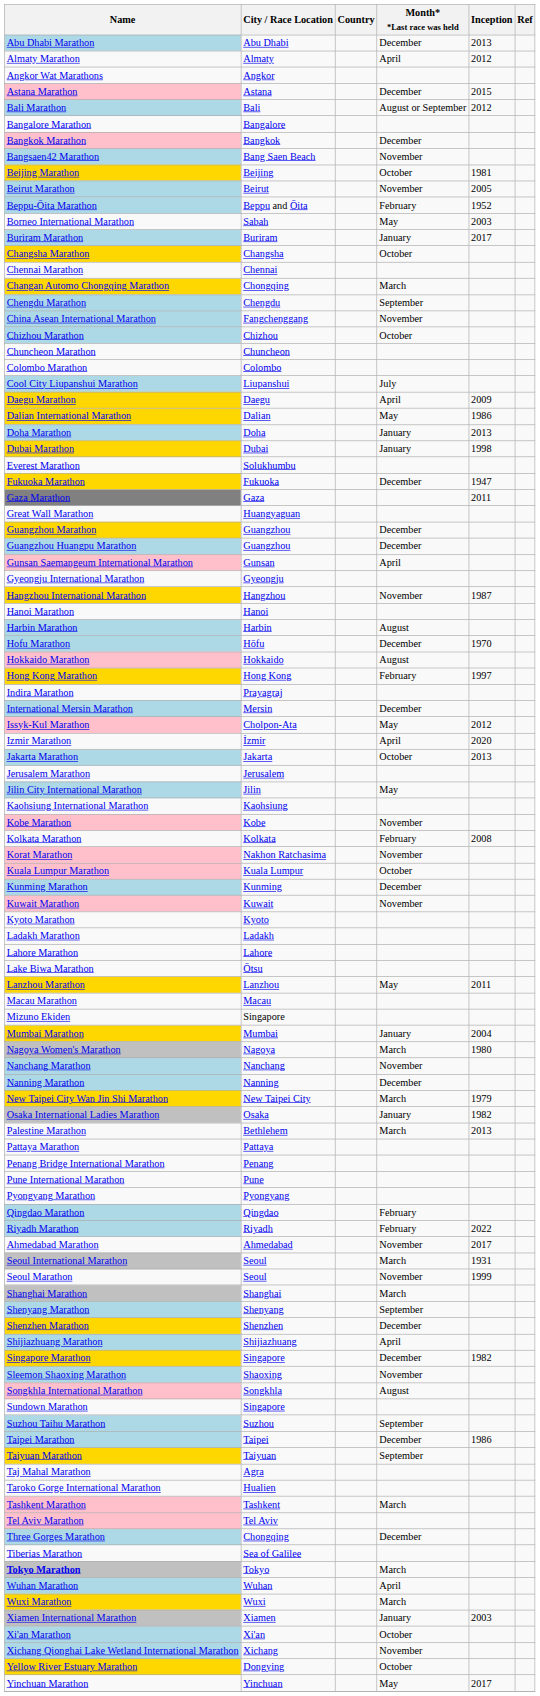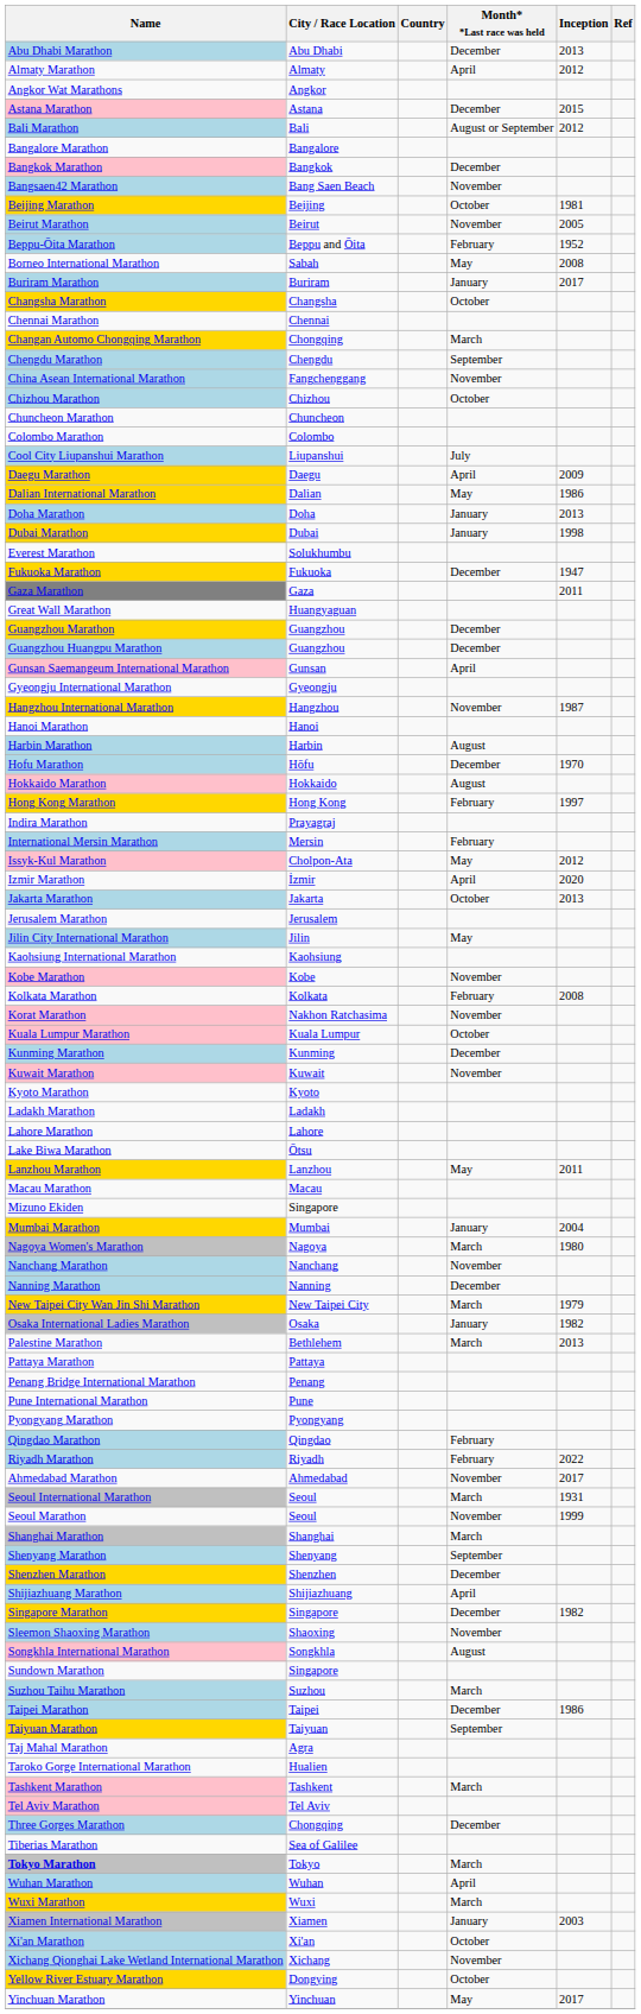 <table class="wikitable sortable">
 <tr>
 <th>Name</th>
 <th>City / Race Location</th>
 <th>Country</th>
 <th>Month*<br><sub>*Last race was held</sub></th>
 <th>Inception</th>
 <th>Ref</th>
 </tr>
 <tr>
 <td bgcolor="lightblue"><a href='#'>Abu Dhabi Marathon</a></td>
 <td><a href='#'>Abu Dhabi</a></td>
 <td></td>
 <td>December</td>
 <td>2013</td>
 <td></td>
 </tr>
 <tr>
 <td><a href='#'>Almaty Marathon</a></td>
 <td><a href='#'>Almaty</a></td>
 <td></td>
 <td>April</td>
 <td>2012</td>
 <td></td>
 </tr>
 <tr>
 <td><a href='#'>Angkor Wat Marathons</a></td>
 <td><a href='#'>Angkor</a></td>
 <td></td>
 <td></td>
 <td></td>
 <td></td>
 </tr>
 <tr>
 <td bgcolor="pink"><a href='#'>Astana Marathon</a></td>
 <td><a href='#'>Astana</a></td>
 <td></td>
 <td>December</td>
 <td>2015</td>
 <td></td>
 </tr>
 <tr>
 <td bgcolor="lightblue"><a href='#'>Bali Marathon</a></td>
 <td><a href='#'>Bali</a></td>
 <td></td>
 <td>August or September</td>
 <td>2012</td>
 <td></td>
 </tr>
 <tr>
 <td><a href='#'>Bangalore Marathon</a></td>
 <td><a href='#'>Bangalore</a></td>
 <td></td>
 <td></td>
 <td></td>
 <td></td>
 </tr>
 <tr>
 <td bgcolor="pink"><a href='#'>Bangkok Marathon</a></td>
 <td><a href='#'>Bangkok</a></td>
 <td></td>
 <td>December</td>
 <td></td>
 <td></td>
 </tr>
 <tr>
 <td bgcolor="lightblue"><a href='#'>Bangsaen42 Marathon</a></td>
 <td><a href='#'>Bang Saen Beach</a></td>
 <td></td>
 <td>November</td>
 <td></td>
 <td></td>
 </tr>
 <tr>
 <td bgcolor="gold"><a href='#'>Beijing Marathon</a></td>
 <td><a href='#'>Beijing</a></td>
 <td></td>
 <td>October</td>
 <td>1981</td>
 <td></td>
 </tr>
 <tr>
 <td bgcolor="lightblue"><a href='#'>Beirut Marathon</a></td>
 <td><a href='#'>Beirut</a></td>
 <td></td>
 <td>November</td>
 <td>2005</td>
 <td></td>
 </tr>
 <tr>
 <td bgcolor="lightblue"><a href='#'>Beppu-Ōita Marathon</a></td>
 <td><a href='#'>Beppu</a> and <a href='#'>Ōita</a></td>
 <td></td>
 <td>February</td>
 <td>1952</td>
 <td></td>
 </tr>
 <tr>
 <td><a href='#'>Borneo International Marathon</a></td>
 <td><a href='#'>Sabah</a></td>
 <td></td>
 <td>May</td>
-<td>2003</td>
+<td>2008</td>
 <td></td>
 </tr>
 <tr>
 <td bgcolor="lightblue"><a href='#'>Buriram Marathon</a></td>
 <td><a href='#'>Buriram</a></td>
 <td></td>
 <td>January</td>
 <td>2017</td>
 <td></td>
 </tr>
 <tr>
 <td bgcolor="gold"><a href='#'>Changsha Marathon</a></td>
 <td><a href='#'>Changsha</a></td>
 <td></td>
 <td>October</td>
 <td></td>
 <td></td>
 </tr>
 <tr>
 <td><a href='#'>Chennai Marathon</a></td>
 <td><a href='#'>Chennai</a></td>
 <td></td>
 <td></td>
 <td></td>
 <td></td>
 </tr>
 <tr>
 <td bgcolor="gold"><a href='#'>Changan Automo Chongqing Marathon</a></td>
 <td><a href='#'>Chongqing</a></td>
 <td></td>
 <td>March</td>
 <td></td>
 <td></td>
 </tr>
 <tr>
 <td bgcolor="lightblue"><a href='#'>Chengdu Marathon</a></td>
 <td><a href='#'>Chengdu</a></td>
 <td></td>
 <td>September</td>
 <td></td>
 <td></td>
 </tr>
 <tr>
 <td bgcolor="lightblue"><a href='#'>China Asean International Marathon</a></td>
 <td><a href='#'>Fangchenggang</a></td>
 <td></td>
 <td>November</td>
 <td></td>
 <td></td>
 </tr>
 <tr>
 <td bgcolor="lightblue"><a href='#'>Chizhou Marathon</a></td>
 <td><a href='#'>Chizhou</a></td>
 <td></td>
 <td>October</td>
 <td></td>
 <td></td>
 </tr>
 <tr>
 <td><a href='#'>Chuncheon Marathon</a></td>
 <td><a href='#'>Chuncheon</a></td>
 <td></td>
 <td></td>
 <td></td>
 <td></td>
 </tr>
 <tr>
 <td><a href='#'>Colombo Marathon</a></td>
 <td><a href='#'>Colombo</a></td>
 <td></td>
 <td></td>
 <td></td>
 <td></td>
 </tr>
 <tr>
 <td bgcolor="lightblue"><a href='#'>Cool City Liupanshui Marathon</a></td>
 <td><a href='#'>Liupanshui</a></td>
 <td></td>
 <td>July</td>
 <td></td>
 <td></td>
 </tr>
 <tr>
 <td bgcolor="gold"><a href='#'>Daegu Marathon</a></td>
 <td><a href='#'>Daegu</a></td>
 <td></td>
 <td>April</td>
 <td>2009</td>
 <td></td>
 </tr>
 <tr>
 <td bgcolor="gold"><a href='#'>Dalian International Marathon</a></td>
 <td><a href='#'>Dalian</a></td>
 <td></td>
 <td>May</td>
 <td>1986</td>
 <td></td>
 </tr>
 <tr>
 <td bgcolor="lightblue"><a href='#'>Doha Marathon</a></td>
 <td><a href='#'>Doha</a></td>
 <td></td>
 <td>January</td>
 <td>2013</td>
 <td></td>
 </tr>
 <tr>
 <td bgcolor="gold"><a href='#'>Dubai Marathon</a></td>
 <td><a href='#'>Dubai</a></td>
 <td></td>
 <td>January</td>
 <td>1998</td>
 <td></td>
 </tr>
 <tr>
 <td><a href='#'>Everest Marathon</a></td>
 <td><a href='#'>Solukhumbu</a></td>
 <td></td>
 <td></td>
 <td></td>
 <td></td>
 </tr>
 <tr>
 <td bgcolor="gold"><a href='#'>Fukuoka Marathon</a></td>
 <td><a href='#'>Fukuoka</a></td>
 <td></td>
 <td>December</td>
 <td>1947</td>
 <td></td>
 </tr>
 <tr>
 <td bgcolor="gray"><a href='#'>Gaza Marathon</a></td>
 <td><a href='#'>Gaza</a></td>
 <td></td>
 <td></td>
 <td>2011</td>
 <td></td>
 </tr>
 <tr>
 <td><a href='#'>Great Wall Marathon</a></td>
 <td><a href='#'>Huangyaguan</a></td>
 <td></td>
 <td></td>
 <td></td>
 <td></td>
 </tr>
 <tr>
 <td bgcolor="gold"><a href='#'>Guangzhou Marathon</a></td>
 <td><a href='#'>Guangzhou</a></td>
 <td></td>
 <td>December</td>
 <td></td>
 <td></td>
 </tr>
 <tr>
 <td bgcolor="lightblue"><a href='#'>Guangzhou Huangpu Marathon</a></td>
 <td><a href='#'>Guangzhou</a></td>
 <td></td>
 <td>December</td>
 <td></td>
 <td></td>
 </tr>
 <tr>
 <td bgcolor="pink"><a href='#'>Gunsan Saemangeum International Marathon</a></td>
 <td><a href='#'>Gunsan</a></td>
 <td></td>
 <td>April</td>
 <td></td>
 <td></td>
 </tr>
 <tr>
 <td><a href='#'>Gyeongju International Marathon</a></td>
 <td><a href='#'>Gyeongju</a></td>
 <td></td>
 <td></td>
 <td></td>
 <td></td>
 </tr>
 <tr>
 <td bgcolor="gold"><a href='#'>Hangzhou International Marathon</a></td>
 <td><a href='#'>Hangzhou</a></td>
 <td></td>
 <td>November</td>
 <td>1987</td>
 <td></td>
 </tr>
 <tr>
 <td><a href='#'>Hanoi Marathon</a></td>
 <td><a href='#'>Hanoi</a></td>
 <td></td>
 <td></td>
 <td></td>
 <td></td>
 </tr>
 <tr>
 <td bgcolor="lightblue"><a href='#'>Harbin Marathon</a></td>
 <td><a href='#'>Harbin</a></td>
 <td></td>
 <td>August</td>
 <td></td>
 <td></td>
 </tr>
 <tr>
 <td bgcolor="lightblue"><a href='#'>Hofu Marathon</a></td>
 <td><a href='#'>Hōfu</a></td>
 <td></td>
 <td>December</td>
 <td>1970</td>
 <td></td>
 </tr>
 <tr>
 <td bgcolor="pink"><a href='#'>Hokkaido Marathon</a></td>
 <td><a href='#'>Hokkaido</a></td>
 <td></td>
 <td>August</td>
 <td></td>
 <td></td>
 </tr>
 <tr>
 <td bgcolor="gold"><a href='#'>Hong Kong Marathon</a></td>
 <td><a href='#'>Hong Kong</a></td>
 <td></td>
 <td>February</td>
 <td>1997</td>
 <td></td>
 </tr>
 <tr>
 <td><a href='#'>Indira Marathon</a></td>
 <td><a href='#'>Prayagraj</a></td>
 <td></td>
 <td></td>
 <td></td>
 <td></td>
 </tr>
 <tr>
 <td bgcolor="lightblue"><a href='#'>International Mersin Marathon</a></td>
 <td><a href='#'>Mersin</a></td>
 <td></td>
-<td>December</td>
+<td>February</td>
 <td></td>
 <td></td>
 </tr>
 <tr>
 <td bgcolor="pink"><a href='#'>Issyk-Kul Marathon</a></td>
 <td><a href='#'>Cholpon-Ata</a></td>
 <td></td>
 <td>May</td>
 <td>2012</td>
 <td></td>
 </tr>
 <tr>
 <td><a href='#'>Izmir Marathon</a></td>
 <td><a href='#'>İzmir</a></td>
 <td></td>
 <td>April</td>
 <td>2020</td>
 <td></td>
 </tr>
 <tr>
 <td bgcolor="lightblue"><a href='#'>Jakarta Marathon</a></td>
 <td><a href='#'>Jakarta</a></td>
 <td></td>
 <td>October</td>
 <td>2013</td>
 <td></td>
 </tr>
 <tr>
 <td><a href='#'>Jerusalem Marathon</a></td>
 <td><a href='#'>Jerusalem</a></td>
 <td></td>
 <td></td>
 <td></td>
 <td></td>
 </tr>
 <tr>
 <td bgcolor="lightblue"><a href='#'>Jilin City International Marathon</a></td>
 <td><a href='#'>Jilin</a></td>
 <td></td>
 <td>May</td>
 <td></td>
 <td></td>
 </tr>
 <tr>
 <td><a href='#'>Kaohsiung International Marathon</a></td>
 <td><a href='#'>Kaohsiung</a></td>
 <td></td>
 <td></td>
 <td></td>
 <td></td>
 </tr>
 <tr>
 <td bgcolor="pink"><a href='#'>Kobe Marathon</a></td>
 <td><a href='#'>Kobe</a></td>
 <td></td>
 <td>November</td>
 <td></td>
 <td></td>
 </tr>
 <tr>
 <td><a href='#'>Kolkata Marathon</a></td>
 <td><a href='#'>Kolkata</a></td>
 <td></td>
 <td>February</td>
 <td>2008</td>
 <td></td>
 </tr>
 <tr>
 <td bgcolor="pink"><a href='#'>Korat Marathon</a></td>
 <td><a href='#'>Nakhon Ratchasima</a></td>
 <td></td>
 <td>November</td>
 <td></td>
 <td></td>
 </tr>
 <tr>
 <td bgcolor="pink"><a href='#'>Kuala Lumpur Marathon</a></td>
 <td><a href='#'>Kuala Lumpur</a></td>
 <td></td>
 <td>October</td>
 <td></td>
 <td></td>
 </tr>
 <tr>
 <td bgcolor="lightblue"><a href='#'>Kunming Marathon</a></td>
 <td><a href='#'>Kunming</a></td>
 <td></td>
 <td>December</td>
 <td></td>
 <td></td>
 </tr>
 <tr>
 <td bgcolor="pink"><a href='#'>Kuwait Marathon</a></td>
 <td><a href='#'>Kuwait</a></td>
 <td></td>
 <td>November</td>
 <td></td>
 <td></td>
 </tr>
 <tr>
 <td><a href='#'>Kyoto Marathon</a></td>
 <td><a href='#'>Kyoto</a></td>
 <td></td>
 <td></td>
 <td></td>
 <td></td>
 </tr>
 <tr>
 <td><a href='#'>Ladakh Marathon</a></td>
 <td><a href='#'>Ladakh</a></td>
 <td></td>
 <td></td>
 <td></td>
 <td></td>
 </tr>
 <tr>
 <td><a href='#'>Lahore Marathon</a></td>
 <td><a href='#'>Lahore</a></td>
 <td></td>
 <td></td>
 <td></td>
 <td></td>
 </tr>
 <tr>
 <td><a href='#'>Lake Biwa Marathon</a></td>
 <td><a href='#'>Ōtsu</a></td>
 <td></td>
 <td></td>
 <td></td>
 <td></td>
 </tr>
 <tr>
 <td bgcolor="gold"><a href='#'>Lanzhou Marathon</a></td>
 <td><a href='#'>Lanzhou</a></td>
 <td></td>
 <td>May</td>
 <td>2011</td>
 <td></td>
 </tr>
 <tr>
 <td><a href='#'>Macau Marathon</a></td>
 <td><a href='#'>Macau</a></td>
 <td></td>
 <td></td>
 <td></td>
 <td></td>
 </tr>
 <tr>
 <td><a href='#'>Mizuno Ekiden</a></td>
 <td>Singapore</td>
 <td></td>
 <td></td>
 <td></td>
 </tr>
 <tr>
 <td bgcolor="gold"><a href='#'>Mumbai Marathon</a></td>
 <td><a href='#'>Mumbai</a></td>
 <td></td>
 <td>January</td>
 <td>2004</td>
 <td></td>
 </tr>
 <tr>
 <td bgcolor="silver"><a href='#'>Nagoya Women's Marathon</a></td>
 <td><a href='#'>Nagoya</a></td>
 <td></td>
 <td>March</td>
 <td>1980</td>
 <td></td>
 </tr>
 <tr>
 <td bgcolor="lightblue"><a href='#'>Nanchang Marathon</a></td>
 <td><a href='#'>Nanchang</a></td>
 <td></td>
 <td>November</td>
 <td></td>
 <td></td>
 </tr>
 <tr>
 <td bgcolor="lightblue"><a href='#'>Nanning Marathon</a></td>
 <td><a href='#'>Nanning</a></td>
 <td></td>
 <td>December</td>
 <td></td>
 <td></td>
 </tr>
 <tr>
 <td bgcolor="gold"><a href='#'>New Taipei City Wan Jin Shi Marathon</a></td>
 <td><a href='#'>New Taipei City</a></td>
 <td></td>
 <td>March</td>
 <td>1979</td>
 <td></td>
 </tr>
 <tr>
 <td bgcolor="silver"><a href='#'>Osaka International Ladies Marathon</a></td>
 <td><a href='#'>Osaka</a></td>
 <td></td>
 <td>January</td>
 <td>1982</td>
 <td></td>
 </tr>
 <tr>
 <td><a href='#'>Palestine Marathon</a></td>
 <td><a href='#'>Bethlehem</a></td>
 <td></td>
 <td>March</td>
 <td>2013</td>
 <td></td>
 </tr>
 <tr>
 <td><a href='#'>Pattaya Marathon</a></td>
 <td><a href='#'>Pattaya</a></td>
 <td></td>
 <td></td>
 <td></td>
 <td></td>
 </tr>
 <tr>
 <td><a href='#'>Penang Bridge International Marathon</a></td>
 <td><a href='#'>Penang</a></td>
 <td></td>
 <td></td>
 <td></td>
 <td></td>
 </tr>
 <tr>
 <td><a href='#'>Pune International Marathon</a></td>
 <td><a href='#'>Pune</a></td>
 <td></td>
 <td></td>
 <td></td>
 <td></td>
 </tr>
 <tr>
 <td><a href='#'>Pyongyang Marathon</a></td>
 <td><a href='#'>Pyongyang</a></td>
 <td></td>
 <td></td>
 <td></td>
 <td></td>
 </tr>
 <tr>
 <td bgcolor="lightblue"><a href='#'>Qingdao Marathon</a></td>
 <td><a href='#'>Qingdao</a></td>
 <td></td>
 <td>February</td>
 <td></td>
 <td></td>
 </tr>
 <tr>
 <td bgcolor="lightblue"><a href='#'>Riyadh Marathon</a></td>
 <td><a href='#'>Riyadh</a></td>
 <td></td>
 <td>February</td>
 <td>2022</td>
 <td></td>
 </tr>
 <tr>
 <td><a href='#'>Ahmedabad Marathon</a></td>
 <td><a href='#'>Ahmedabad</a></td>
 <td></td>
 <td>November</td>
 <td>2017</td>
 <td></td>
 </tr>
 <tr>
 <td bgcolor="silver"><a href='#'>Seoul International Marathon</a></td>
 <td><a href='#'>Seoul</a></td>
 <td></td>
 <td>March</td>
 <td>1931</td>
 <td></td>
 </tr>
 <tr>
 <td><a href='#'>Seoul Marathon</a></td>
 <td><a href='#'>Seoul</a></td>
 <td></td>
 <td>November</td>
 <td>1999</td>
 <td></td>
 </tr>
 <tr>
 <td bgcolor="silver"><a href='#'>Shanghai Marathon</a></td>
 <td><a href='#'>Shanghai</a></td>
 <td></td>
 <td>March</td>
 <td></td>
 <td></td>
 </tr>
 <tr>
 <td bgcolor="lightblue"><a href='#'>Shenyang Marathon</a></td>
 <td><a href='#'>Shenyang</a></td>
 <td></td>
 <td>September</td>
 <td></td>
 <td></td>
 </tr>
 <tr>
 <td bgcolor="gold"><a href='#'>Shenzhen Marathon</a></td>
 <td><a href='#'>Shenzhen</a></td>
 <td></td>
 <td>December</td>
 <td></td>
 <td></td>
 </tr>
 <tr>
 <td bgcolor="lightblue"><a href='#'>Shijiazhuang Marathon</a></td>
 <td><a href='#'>Shijiazhuang</a></td>
 <td></td>
 <td>April</td>
 <td></td>
 <td></td>
 </tr>
 <tr>
 <td bgcolor="gold"><a href='#'>Singapore Marathon</a></td>
 <td><a href='#'>Singapore</a></td>
 <td></td>
 <td>December</td>
 <td>1982</td>
 <td></td>
 </tr>
 <tr>
 <td bgcolor="lightblue"><a href='#'>Sleemon Shaoxing Marathon</a></td>
 <td><a href='#'>Shaoxing</a></td>
 <td></td>
 <td>November</td>
 <td></td>
 <td></td>
 </tr>
 <tr>
 <td bgcolor="pink"><a href='#'>Songkhla International Marathon</a></td>
 <td><a href='#'>Songkhla</a></td>
 <td></td>
 <td>August</td>
 <td></td>
 <td></td>
 </tr>
 <tr>
 <td><a href='#'>Sundown Marathon</a></td>
 <td><a href='#'>Singapore</a></td>
 <td></td>
 <td></td>
 <td></td>
 <td></td>
 </tr>
 <tr>
 <td bgcolor="lightblue"><a href='#'>Suzhou Taihu Marathon</a></td>
 <td><a href='#'>Suzhou</a></td>
 <td></td>
-<td>September</td>
+<td>March</td>
 <td></td>
 <td></td>
 </tr>
 <tr>
 <td bgcolor="lightblue"><a href='#'>Taipei Marathon</a></td>
 <td><a href='#'>Taipei</a></td>
 <td></td>
 <td>December</td>
 <td>1986</td>
 <td></td>
 </tr>
 <tr>
 <td bgcolor="gold"><a href='#'>Taiyuan Marathon</a></td>
 <td><a href='#'>Taiyuan</a></td>
 <td></td>
 <td>September</td>
 <td></td>
 <td></td>
 </tr>
 <tr>
 <td><a href='#'>Taj Mahal Marathon</a></td>
 <td><a href='#'>Agra</a></td>
 <td></td>
 <td></td>
 <td></td>
 <td></td>
 </tr>
 <tr>
 <td><a href='#'>Taroko Gorge International Marathon</a></td>
 <td><a href='#'>Hualien</a></td>
 <td></td>
 <td></td>
 <td></td>
 <td></td>
 </tr>
 <tr>
 <td bgcolor="pink"><a href='#'>Tashkent Marathon</a></td>
 <td><a href='#'>Tashkent</a></td>
 <td></td>
 <td>March</td>
 <td></td>
 <td></td>
 </tr>
 <tr>
 <td bgcolor="pink"><a href='#'>Tel Aviv Marathon</a></td>
 <td><a href='#'>Tel Aviv</a></td>
 <td></td>
 <td></td>
 <td></td>
 <td></td>
 </tr>
 <tr>
 <td bgcolor="lightblue"><a href='#'>Three Gorges Marathon</a></td>
 <td><a href='#'>Chongqing</a></td>
 <td></td>
 <td>December</td>
 <td></td>
 <td></td>
 </tr>
 <tr>
 <td><a href='#'>Tiberias Marathon</a></td>
 <td><a href='#'>Sea of Galilee</a></td>
 <td></td>
 <td></td>
 <td></td>
 <td></td>
 </tr>
 <tr>
 <td bgcolor="silver"><strong><a href='#'>Tokyo Marathon</a></strong></td>
 <td><a href='#'>Tokyo</a></td>
 <td></td>
 <td>March</td>
 <td></td>
 <td></td>
 </tr>
 <tr>
 <td bgcolor="lightblue"><a href='#'>Wuhan Marathon</a></td>
 <td><a href='#'>Wuhan</a></td>
 <td></td>
 <td>April</td>
 <td></td>
 <td></td>
 </tr>
 <tr>
 <td bgcolor="gold"><a href='#'>Wuxi Marathon</a></td>
 <td><a href='#'>Wuxi</a></td>
 <td></td>
 <td>March</td>
 <td></td>
 <td></td>
 </tr>
 <tr>
 <td bgcolor="silver"><a href='#'>Xiamen International Marathon</a></td>
 <td><a href='#'>Xiamen</a></td>
 <td></td>
 <td>January</td>
 <td>2003</td>
 <td></td>
 </tr>
 <tr>
 <td bgcolor="lightblue"><a href='#'>Xi'an Marathon</a></td>
 <td><a href='#'>Xi'an</a></td>
 <td></td>
 <td>October</td>
 <td></td>
 <td></td>
 </tr>
 <tr>
 <td bgcolor="lightblue"><a href='#'>Xichang Qionghai Lake Wetland International Marathon</a></td>
 <td><a href='#'>Xichang</a></td>
 <td></td>
 <td>November</td>
 <td></td>
 <td></td>
 </tr>
 <tr>
 <td bgcolor="gold"><a href='#'>Yellow River Estuary Marathon</a></td>
 <td><a href='#'>Dongying</a></td>
 <td></td>
 <td>October</td>
 <td></td>
 <td></td>
 </tr>
 <tr>
 <td><a href='#'>Yinchuan Marathon</a></td>
 <td><a href='#'>Yinchuan</a></td>
 <td></td>
 <td>May</td>
 <td>2017</td>
 <td></td>
 </tr>
 <tr>
 </tr>
 </table>
